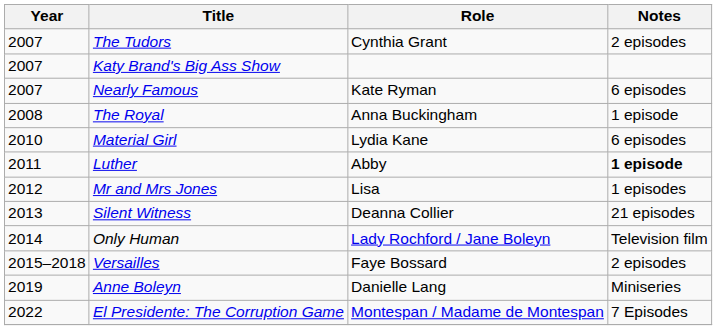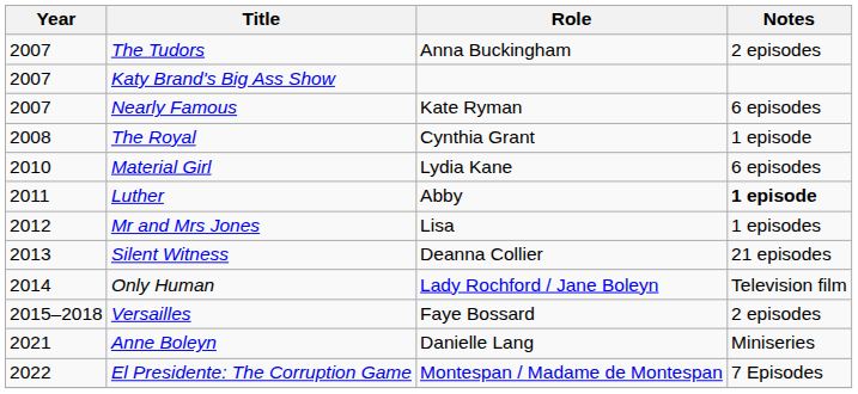 <table class="wikitable">
 <tr>
 <th>Year</th>
 <th>Title</th>
 <th>Role</th>
 <th>Notes</th>
 </tr>
 <tr>
 <td>2007</td>
 <td><em><a href='#'>The Tudors</a></em></td>
-<td>Cynthia Grant</td>
+<td>Anna Buckingham</td>
 <td>2 episodes</td>
 </tr>
 <tr>
 <td>2007</td>
 <td><em><a href='#'>Katy Brand's Big Ass Show</a></em></td>
 <td></td>
 <td></td>
 </tr>
 <tr>
 <td>2007</td>
 <td><em><a href='#'>Nearly Famous</a></em></td>
 <td>Kate Ryman</td>
 <td>6 episodes</td>
 </tr>
 <tr>
 <td>2008</td>
 <td><em><a href='#'>The Royal</a></em></td>
-<td>Anna Buckingham</td>
+<td>Cynthia Grant</td>
 <td>1 episode</td>
 </tr>
 <tr>
 <td>2010</td>
 <td><em><a href='#'>Material Girl</a></em></td>
 <td>Lydia Kane</td>
 <td>6 episodes</td>
 </tr>
 <tr>
 <td>2011</td>
 <td><em><a href='#'>Luther</a></em></td>
 <td>Abby</td>
 <td><strong>1 episode</strong></td>
 </tr>
 <tr>
 <td>2012</td>
 <td><em><a href='#'>Mr and Mrs Jones</a></em></td>
 <td>Lisa</td>
 <td>1 episodes</td>
 </tr>
 <tr>
 <td>2013</td>
 <td><em><a href='#'>Silent Witness</a></em></td>
 <td>Deanna Collier</td>
 <td>21 episodes</td>
 </tr>
 <tr>
 <td>2014</td>
 <td><em>Only Human</em></td>
 <td><a href='#'>Lady Rochford / Jane Boleyn</a></td>
 <td>Television film</td>
 </tr>
 <tr>
 <td>2015–2018</td>
 <td><em><a href='#'>Versailles</a></em></td>
 <td>Faye Bossard</td>
 <td>2 episodes</td>
 </tr>
 <tr>
-<td>2019</td>
+<td>2021</td>
 <td><em><a href='#'>Anne Boleyn</a></em></td>
 <td>Danielle Lang</td>
 <td>Miniseries</td>
 </tr>
 <tr>
 <td>2022</td>
 <td><em><a href='#'>El Presidente: The Corruption Game</a></em></td>
 <td><a href='#'>Montespan / Madame de Montespan</a></td>
 <td>7 Episodes</td>
 </tr>
 <tr>
 </tr>
 </table>
